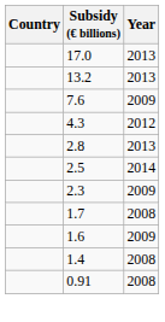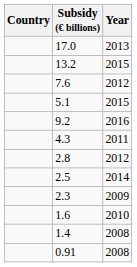 <table class="wikitable sortable">
 <tr>
 <th>Country</th>
 <th>Subsidy<br><small>(€ billions)</small></th>
 <th>Year</th>
 </tr>
 <tr>
 <td></td>
 <td>17.0</td>
 <td>2013</td>
 </tr>
 <tr>
 <td></td>
 <td>13.2</td>
-<td>2013</td>
+<td>2015</td>
 </tr>
 <tr>
 <td></td>
 <td>7.6</td>
-<td>2009</td>
+<td>2012</td>
+</tr>
+<tr>
+<td></td>
+<td>5.1</td>
+<td>2015</td>
+</tr>
+<tr>
+<td></td>
+<td>9.2</td>
+<td>2016</td>
 </tr>
 <tr>
 <td></td>
 <td>4.3</td>
-<td>2012</td>
+<td>2011</td>
 </tr>
 <tr>
 <td></td>
 <td>2.8</td>
-<td>2013</td>
+<td>2012</td>
 </tr>
 <tr>
 <td></td>
 <td>2.5</td>
 <td>2014</td>
 </tr>
 <tr>
 <td></td>
 <td>2.3</td>
 <td>2009</td>
 </tr>
 <tr>
 <td></td>
-<td>1.7</td>
-<td>2008</td>
-</tr>
-<tr>
-<td></td>
 <td>1.6</td>
-<td>2009</td>
+<td>2010</td>
 </tr>
 <tr>
 <td></td>
 <td>1.4</td>
 <td>2008</td>
 </tr>
 <tr>
 <td></td>
 <td>0.91</td>
 <td>2008</td>
 </tr>
 </table>
